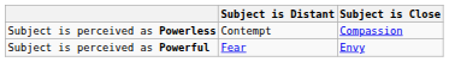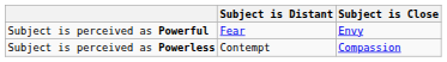 <table class="wikitable">
 <tr>
 <th></th>
 <th>Subject is Distant</th>
 <th>Subject is Close</th>
 </tr>
 <tr>
+<td>Subject is perceived as <strong>Powerful</strong></td>
+<td><a href='#'>Fear</a></td>
+<td><a href='#'>Envy</a></td>
+</tr>
+<tr>
 <td>Subject is perceived as <strong>Powerless</strong></td>
 <td>Contempt</td>
 <td><a href='#'>Compassion</a></td>
 </tr>
-<tr>
-<td>Subject is perceived as <strong>Powerful</strong></td>
-<td><a href='#'>Fear</a></td>
-<td><a href='#'>Envy</a></td>
-</tr>
 </table>
